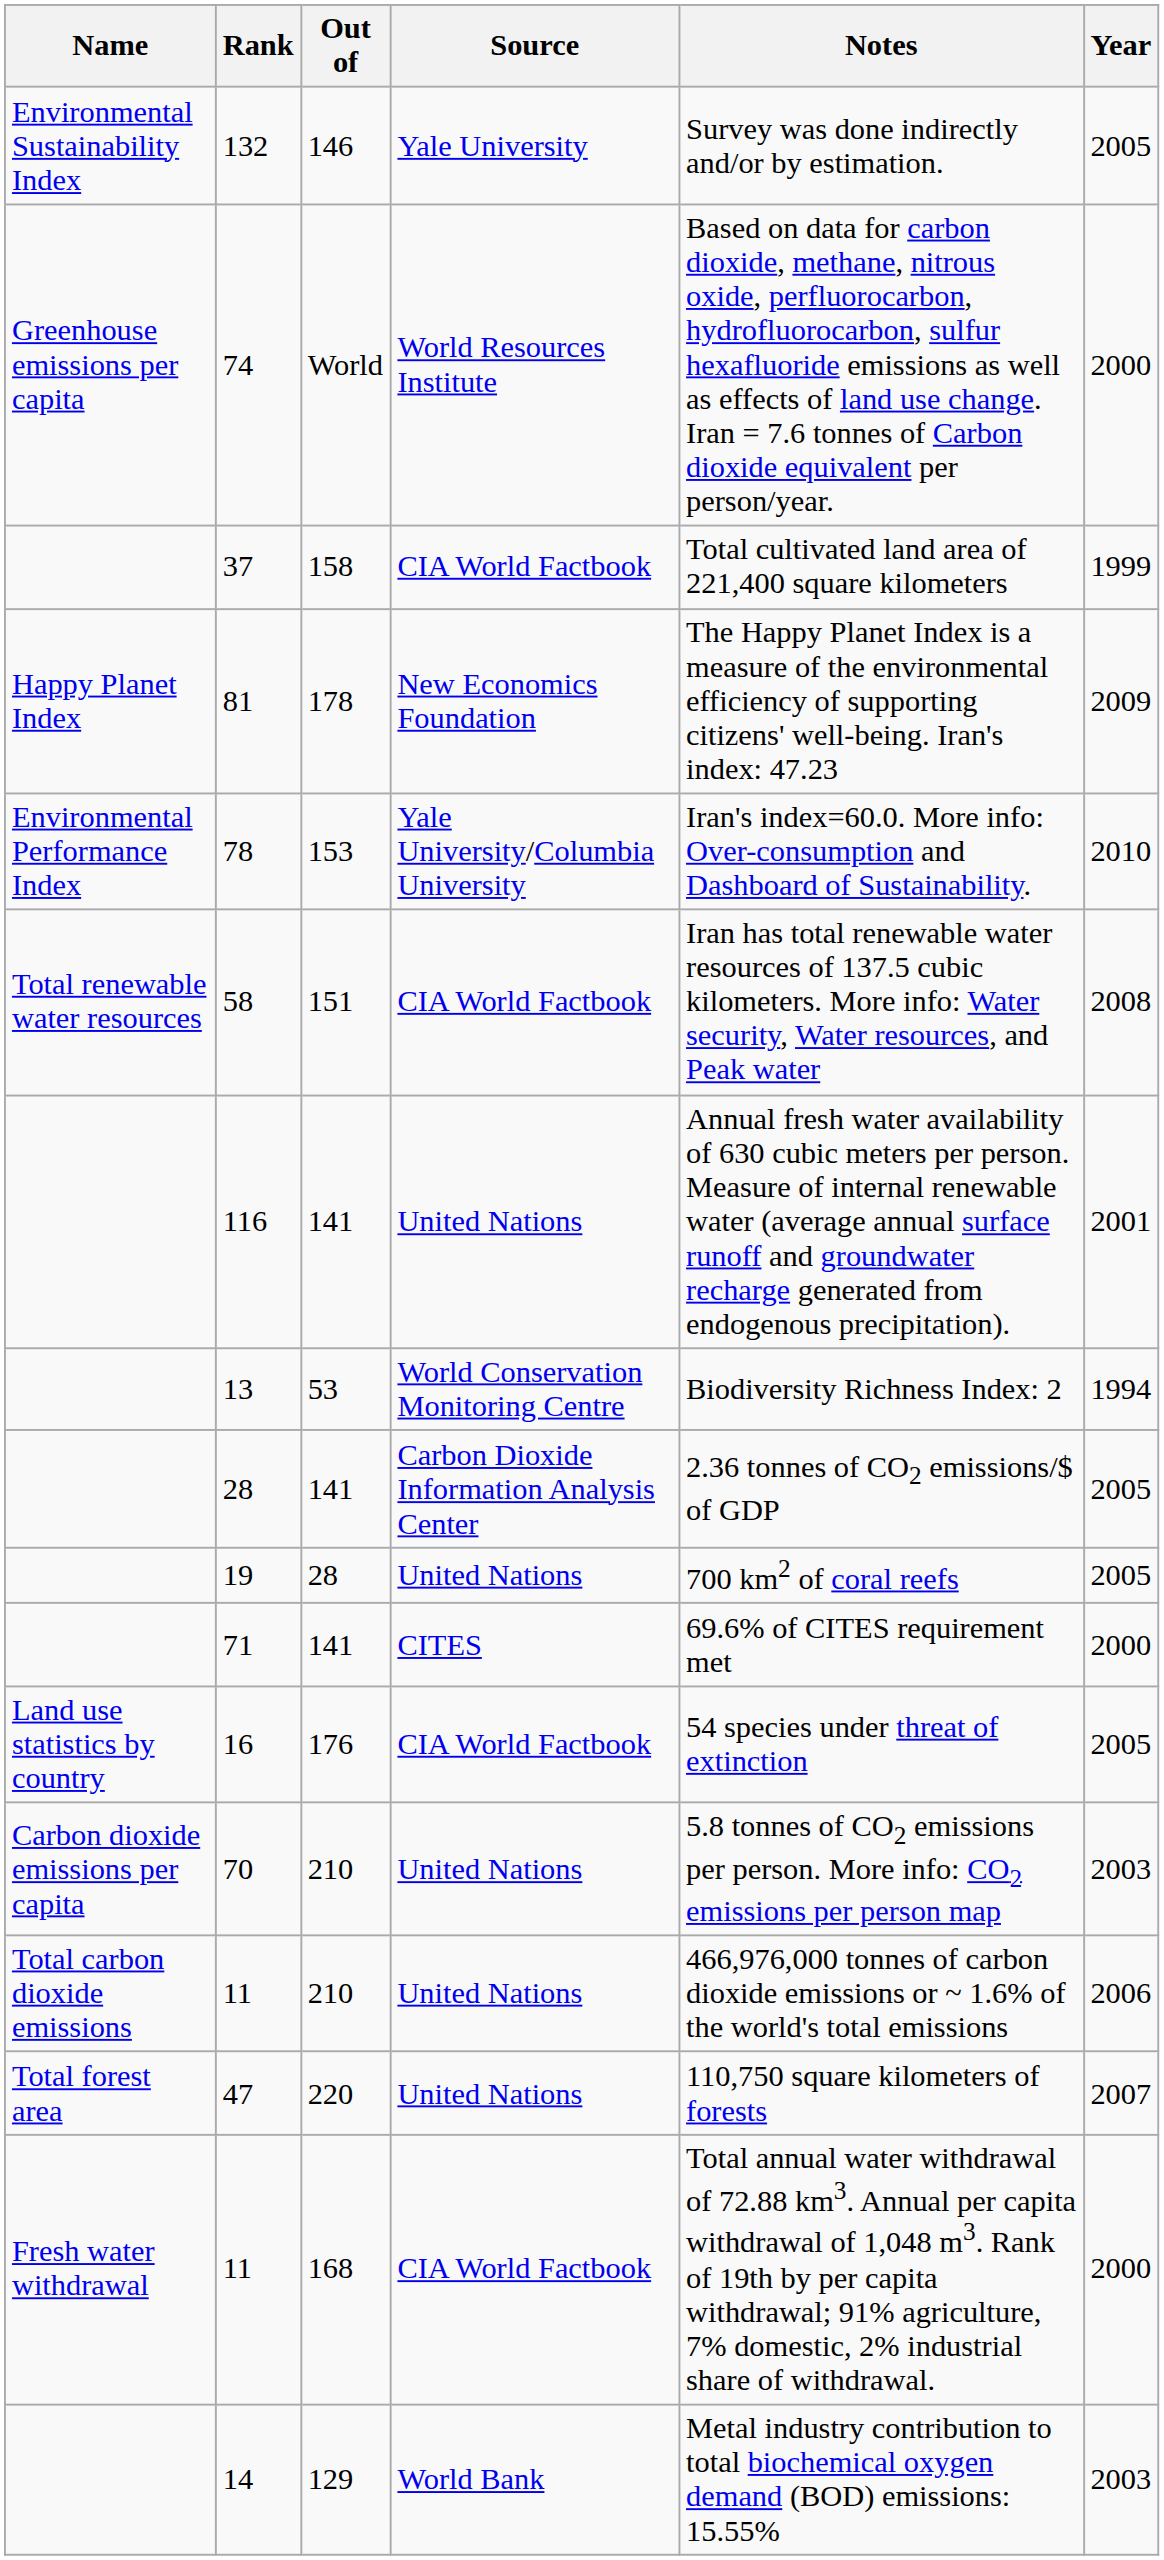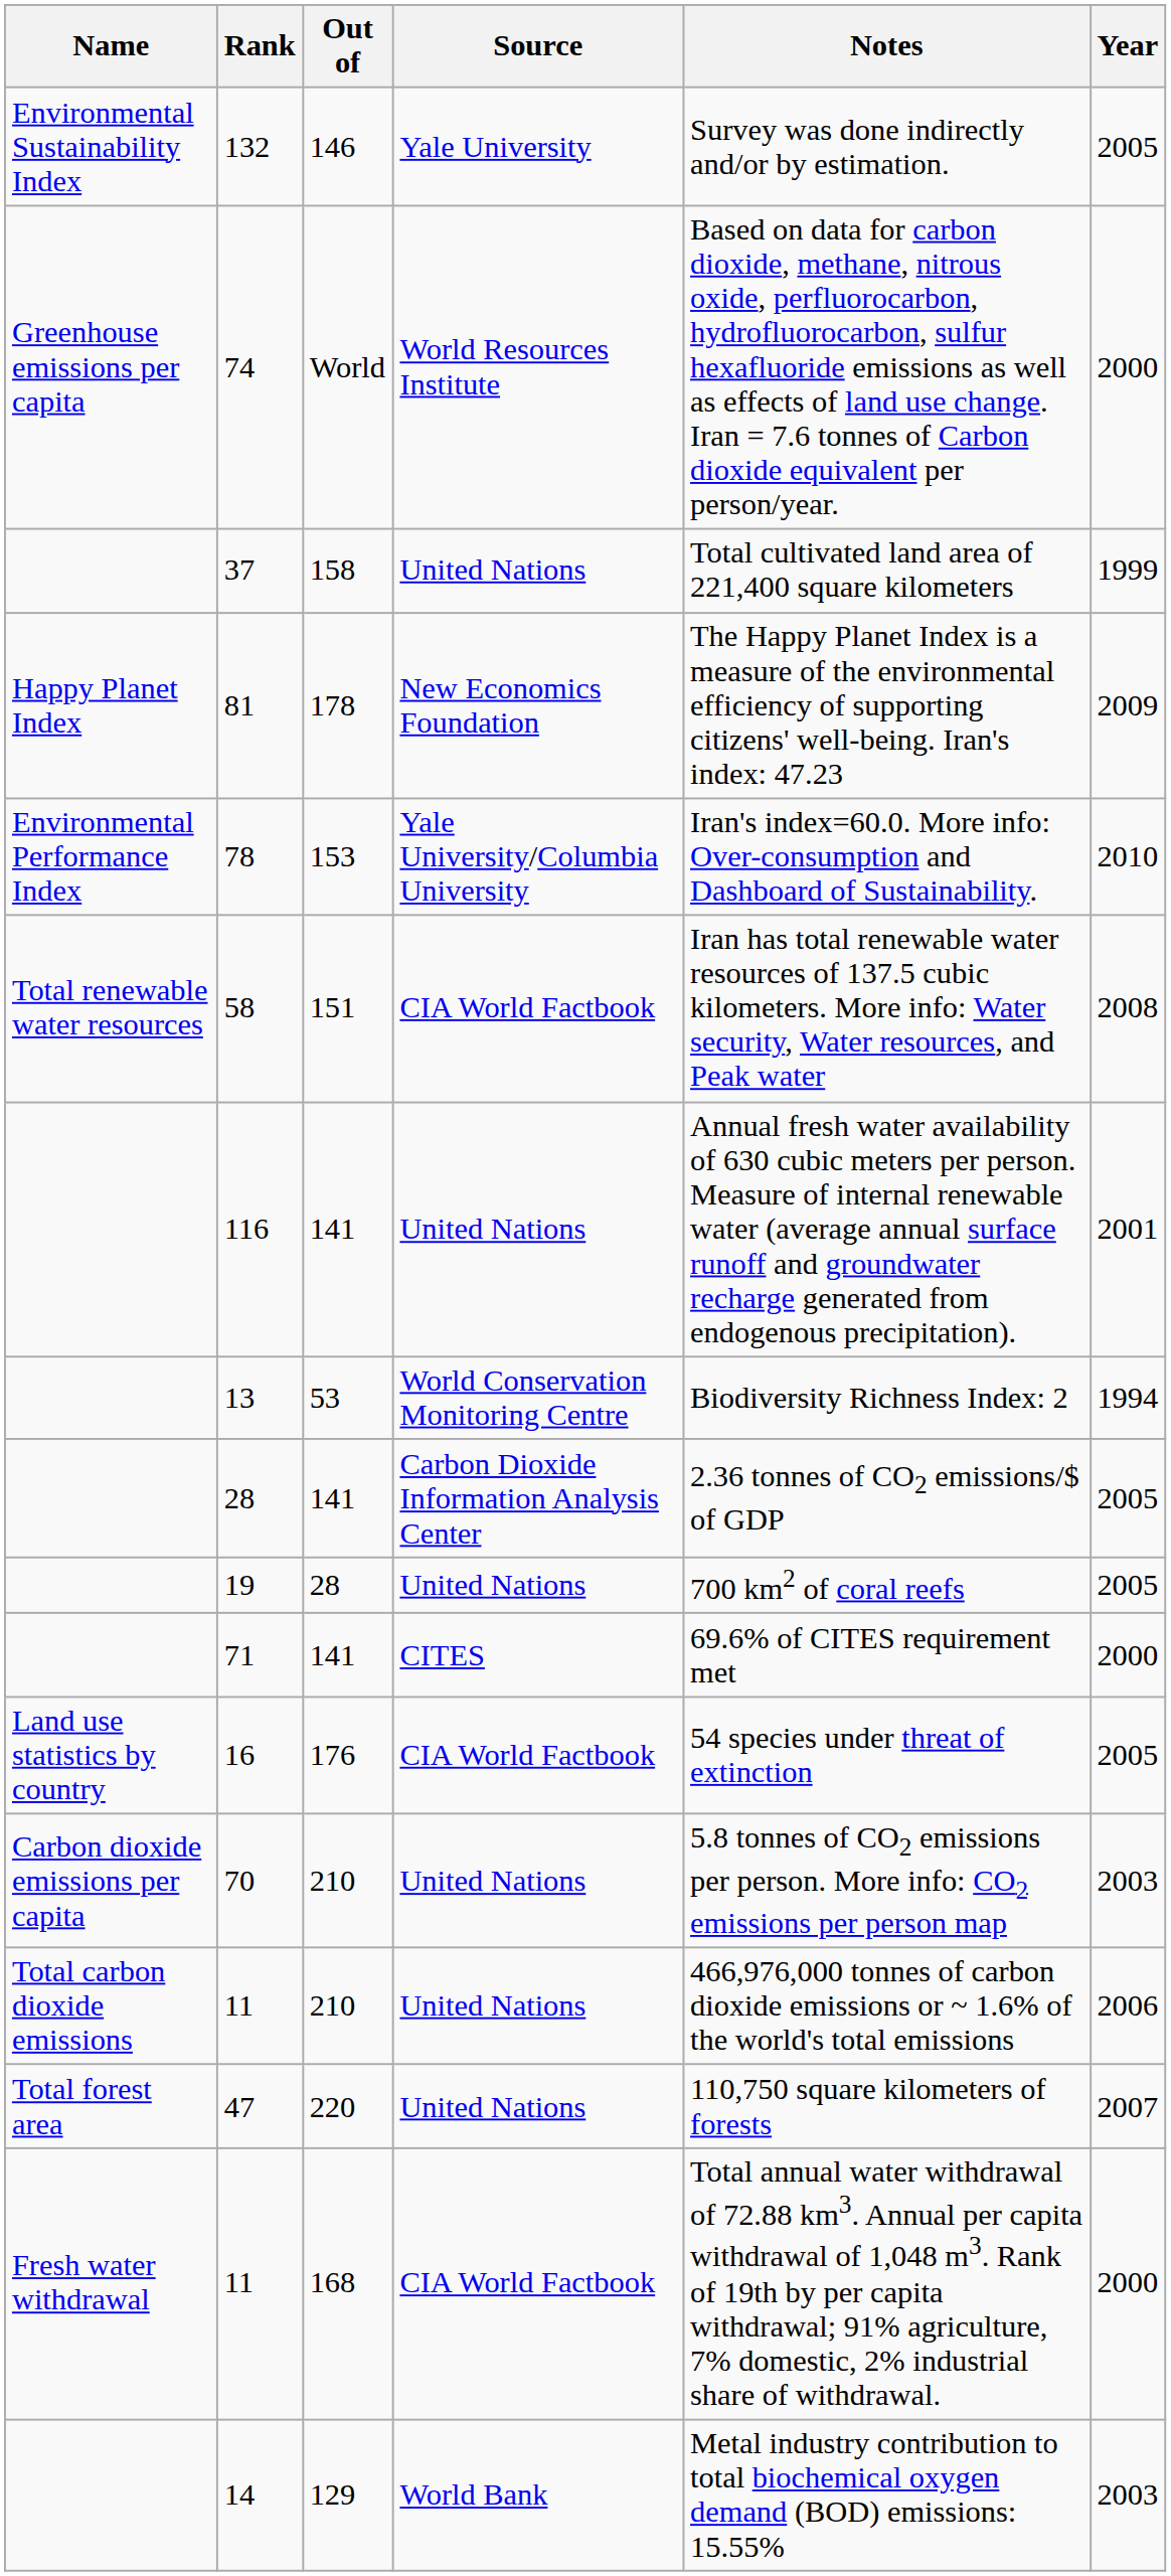 <table class="wikitable sortable" style="text-align:left">
 <tr>
 <th>Name</th>
 <th>Rank</th>
 <th>Out of</th>
 <th>Source</th>
 <th>Notes</th>
 <th>Year</th>
 </tr>
 <tr>
 <td><a href='#'>Environmental Sustainability Index</a></td>
 <td>132</td>
 <td>146</td>
 <td><a href='#'>Yale University</a></td>
 <td>Survey was done indirectly and/or by estimation.</td>
 <td>2005</td>
 </tr>
 <tr>
 <td><a href='#'>Greenhouse emissions per capita</a></td>
 <td>74</td>
 <td>World</td>
 <td><a href='#'>World Resources Institute</a></td>
 <td>Based on data for <a href='#'>carbon dioxide</a>, <a href='#'>methane</a>, <a href='#'>nitrous oxide</a>, <a href='#'>perfluorocarbon</a>, <a href='#'>hydrofluorocarbon</a>, <a href='#'>sulfur hexafluoride</a> emissions as well as effects of <a href='#'>land use change</a>. Iran = 7.6 tonnes of <a href='#'>Carbon dioxide equivalent</a> per person/year.</td>
 <td>2000</td>
 </tr>
 <tr>
 <td></td>
 <td>37</td>
 <td>158</td>
-<td><a href='#'>CIA World Factbook</a></td>
+<td><a href='#'>United Nations</a></td>
 <td>Total cultivated land area of 221,400 square kilometers</td>
 <td>1999</td>
 </tr>
 <tr>
 <td><a href='#'>Happy Planet Index</a></td>
 <td>81</td>
 <td>178</td>
 <td><a href='#'>New Economics Foundation</a></td>
 <td>The Happy Planet Index is a measure of the environmental efficiency of supporting citizens' well-being. Iran's index: 47.23</td>
 <td>2009</td>
 </tr>
 <tr>
 <td><a href='#'>Environmental Performance Index</a></td>
 <td>78</td>
 <td>153</td>
 <td><a href='#'>Yale University</a>/<a href='#'>Columbia University</a></td>
 <td>Iran's index=60.0. More info: <a href='#'>Over-consumption</a> and <a href='#'>Dashboard of Sustainability</a>.</td>
 <td>2010</td>
 </tr>
 <tr>
 <td><a href='#'>Total renewable water resources</a></td>
 <td>58</td>
 <td>151</td>
 <td><a href='#'>CIA World Factbook</a></td>
 <td>Iran has total renewable water resources of 137.5 cubic kilometers. More info: <a href='#'>Water security</a>, <a href='#'>Water resources</a>, and <a href='#'>Peak water</a></td>
 <td>2008</td>
 </tr>
 <tr>
 <td></td>
 <td>116</td>
 <td>141</td>
 <td><a href='#'>United Nations</a></td>
 <td>Annual fresh water availability of 630 cubic meters per person. Measure of internal renewable water (average annual <a href='#'>surface runoff</a> and <a href='#'>groundwater recharge</a> generated from endogenous precipitation).</td>
 <td>2001</td>
 </tr>
 <tr>
 <td></td>
 <td>13</td>
 <td>53</td>
 <td><a href='#'>World Conservation Monitoring Centre</a></td>
 <td>Biodiversity Richness Index: 2</td>
 <td>1994</td>
 </tr>
 <tr>
 <td></td>
 <td>28</td>
 <td>141</td>
 <td><a href='#'>Carbon Dioxide Information Analysis Center</a></td>
 <td>2.36 tonnes of CO<sub>2</sub> emissions/$ of GDP</td>
 <td>2005</td>
 </tr>
 <tr>
 <td></td>
 <td>19</td>
 <td>28</td>
 <td><a href='#'>United Nations</a></td>
 <td>700 km<sup>2</sup> of <a href='#'>coral reefs</a></td>
 <td>2005</td>
 </tr>
 <tr>
 <td></td>
 <td>71</td>
 <td>141</td>
 <td><a href='#'>CITES</a></td>
 <td>69.6% of CITES requirement met</td>
 <td>2000</td>
 </tr>
 <tr>
 <td><a href='#'>Land use statistics by country</a></td>
 <td>16</td>
 <td>176</td>
 <td><a href='#'>CIA World Factbook</a></td>
 <td>54 species under <a href='#'>threat of extinction</a></td>
 <td>2005</td>
 </tr>
 <tr>
 <td><a href='#'>Carbon dioxide emissions per capita</a></td>
 <td>70</td>
 <td>210</td>
 <td><a href='#'>United Nations</a></td>
 <td>5.8 tonnes of CO<sub>2</sub> emissions per person. More info: <a href='#'>CO<sub>2</sub> emissions per person map</a></td>
 <td>2003</td>
 </tr>
 <tr>
 <td><a href='#'>Total carbon dioxide emissions</a></td>
 <td>11</td>
 <td>210</td>
 <td><a href='#'>United Nations</a></td>
 <td>466,976,000 tonnes of carbon dioxide emissions or ~ 1.6% of the world's total emissions</td>
 <td>2006</td>
 </tr>
 <tr>
 <td><a href='#'>Total forest area</a></td>
 <td>47</td>
 <td>220</td>
 <td><a href='#'>United Nations</a></td>
 <td>110,750 square kilometers of <a href='#'>forests</a></td>
 <td>2007</td>
 </tr>
 <tr>
 <td><a href='#'>Fresh water withdrawal</a></td>
 <td>11</td>
 <td>168</td>
 <td><a href='#'>CIA World Factbook</a></td>
 <td>Total annual water withdrawal of 72.88 km<sup>3</sup>. Annual per capita withdrawal of 1,048 m<sup>3</sup>. Rank of 19th by per capita withdrawal; 91% agriculture, 7% domestic, 2% industrial share of withdrawal.</td>
 <td>2000</td>
 </tr>
 <tr>
 <td></td>
 <td>14</td>
 <td>129</td>
 <td><a href='#'>World Bank</a></td>
 <td>Metal industry contribution to total <a href='#'>biochemical oxygen demand</a> (BOD) emissions: 15.55%</td>
 <td>2003</td>
 </tr>
 </table>
